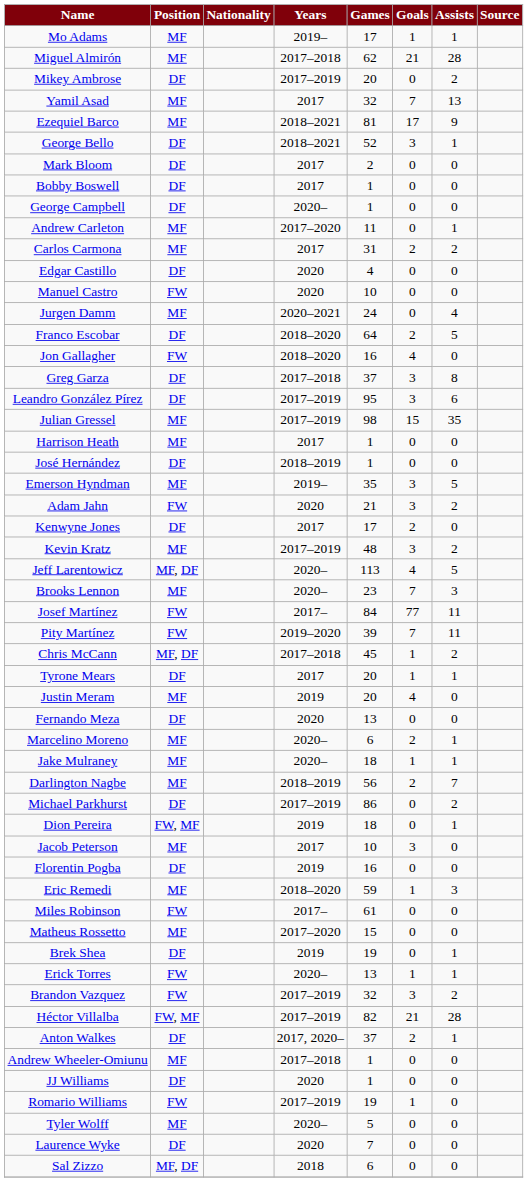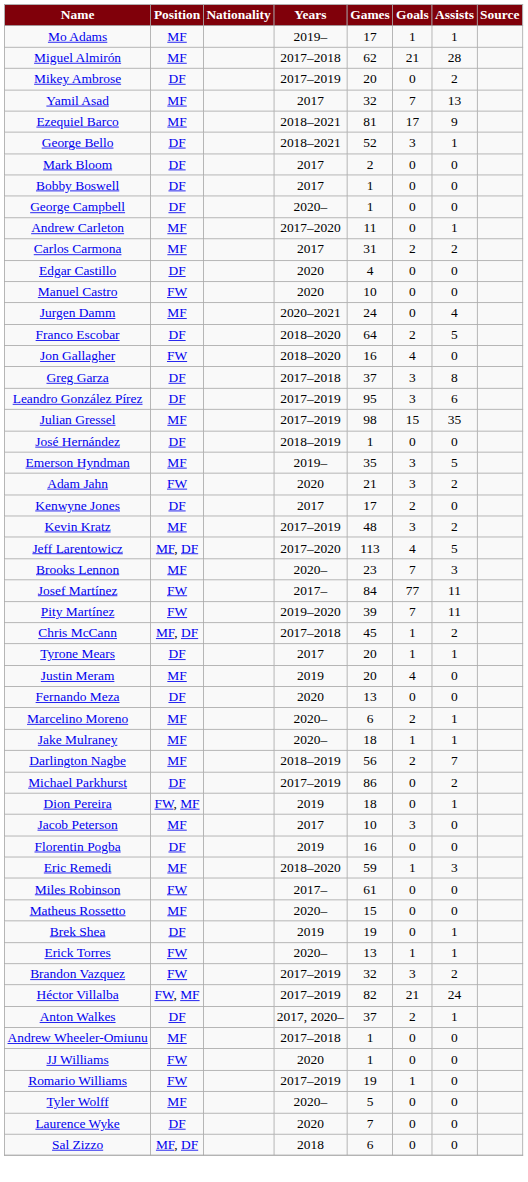 <table class="wikitable sortable" style="text-align:center">
 <tr bgcolor="skyblue">
 <th style="background-color:#80000A; color:#FFFFFF;" scope=col>Name</th>
 <th style="background-color:#80000A; color:#FFFFFF;" scope=col>Position</th>
 <th style="background-color:#80000A; color:#FFFFFF;" scope=col>Nationality</th>
 <th style="background-color:#80000A; color:#FFFFFF;" scope=col>Years</th>
 <th style="background-color:#80000A; color:#FFFFFF;" scope=col>Games</th>
 <th style="background-color:#80000A; color:#FFFFFF;" scope=col>Goals</th>
 <th style="background-color:#80000A; color:#FFFFFF;" scope=col>Assists</th>
 <th style="background-color:#80000A; color:#FFFFFF;" scope=col>Source</th>
 </tr>
 <tr>
 <td align="center"><a href='#'>Mo Adams</a></td>
 <td><a href='#'>MF</a></td>
 <td align=left></td>
 <td>2019–</td>
 <td>17</td>
 <td>1</td>
 <td>1</td>
 <td></td>
 </tr>
 <tr>
 <td align="center"><a href='#'>Miguel Almirón</a></td>
 <td><a href='#'>MF</a></td>
 <td align=left></td>
 <td>2017–2018</td>
 <td>62</td>
 <td>21</td>
 <td>28</td>
 <td></td>
 </tr>
 <tr>
 <td align="center"><a href='#'>Mikey Ambrose</a></td>
 <td><a href='#'>DF</a></td>
 <td align=left></td>
 <td>2017–2019</td>
 <td>20</td>
 <td>0</td>
 <td>2</td>
 <td></td>
 </tr>
 <tr>
 <td align="center"><a href='#'>Yamil Asad</a></td>
 <td><a href='#'>MF</a></td>
 <td align=left></td>
 <td>2017</td>
 <td>32</td>
 <td>7</td>
 <td>13</td>
 <td></td>
 </tr>
 <tr>
 <td align="center"><a href='#'>Ezequiel Barco</a></td>
 <td><a href='#'>MF</a></td>
 <td align=left></td>
 <td>2018–2021</td>
 <td>81</td>
 <td>17</td>
 <td>9</td>
 <td></td>
 </tr>
 <tr>
 <td align="center"><a href='#'>George Bello</a></td>
 <td><a href='#'>DF</a></td>
 <td align=left></td>
 <td>2018–2021</td>
 <td>52</td>
 <td>3</td>
 <td>1</td>
 <td></td>
 </tr>
 <tr>
 <td align="center"><a href='#'>Mark Bloom</a></td>
 <td><a href='#'>DF</a></td>
 <td align=left></td>
 <td>2017</td>
 <td>2</td>
 <td>0</td>
 <td>0</td>
 <td></td>
 </tr>
 <tr>
 <td align="center"><a href='#'>Bobby Boswell</a></td>
 <td><a href='#'>DF</a></td>
 <td align=left></td>
 <td>2017</td>
 <td>1</td>
 <td>0</td>
 <td>0</td>
 <td></td>
 </tr>
 <tr>
 <td align="center"><a href='#'>George Campbell</a></td>
 <td><a href='#'>DF</a></td>
 <td align=left></td>
 <td>2020–</td>
 <td>1</td>
 <td>0</td>
 <td>0</td>
 <td></td>
 </tr>
 <tr>
 <td align="center"><a href='#'>Andrew Carleton</a></td>
 <td><a href='#'>MF</a></td>
 <td align=left></td>
 <td>2017–2020</td>
 <td>11</td>
 <td>0</td>
 <td>1</td>
 <td></td>
 </tr>
 <tr>
 <td align="center"><a href='#'>Carlos Carmona</a></td>
 <td><a href='#'>MF</a></td>
 <td align=left></td>
 <td>2017</td>
 <td>31</td>
 <td>2</td>
 <td>2</td>
 <td></td>
 </tr>
 <tr>
 <td align="center"><a href='#'>Edgar Castillo</a></td>
 <td><a href='#'>DF</a></td>
 <td align=left></td>
 <td>2020</td>
 <td>4</td>
 <td>0</td>
 <td>0</td>
 <td></td>
 </tr>
 <tr>
 <td align="center"><a href='#'>Manuel Castro</a></td>
 <td><a href='#'>FW</a></td>
 <td align=left></td>
 <td>2020</td>
 <td>10</td>
 <td>0</td>
 <td>0</td>
 <td></td>
 </tr>
 <tr>
 <td align="center"><a href='#'>Jurgen Damm</a></td>
 <td><a href='#'>MF</a></td>
 <td align=left></td>
 <td>2020–2021</td>
 <td>24</td>
 <td>0</td>
 <td>4</td>
 <td></td>
 </tr>
 <tr>
 <td align="center"><a href='#'>Franco Escobar</a></td>
 <td><a href='#'>DF</a></td>
 <td align=left></td>
 <td>2018–2020</td>
 <td>64</td>
 <td>2</td>
 <td>5</td>
 <td></td>
 </tr>
 <tr>
 <td align="center"><a href='#'>Jon Gallagher</a></td>
 <td><a href='#'>FW</a></td>
 <td align=left></td>
 <td>2018–2020</td>
 <td>16</td>
 <td>4</td>
 <td>0</td>
 <td></td>
 </tr>
 <tr>
 <td align="center"><a href='#'>Greg Garza</a></td>
 <td><a href='#'>DF</a></td>
 <td align=left></td>
 <td>2017–2018</td>
 <td>37</td>
 <td>3</td>
 <td>8</td>
 <td></td>
 </tr>
 <tr>
 <td align="center"><a href='#'>Leandro González Pírez</a></td>
 <td><a href='#'>DF</a></td>
 <td align=left></td>
 <td>2017–2019</td>
 <td>95</td>
 <td>3</td>
 <td>6</td>
 <td></td>
 </tr>
 <tr>
 <td align="center"><a href='#'>Julian Gressel</a></td>
 <td><a href='#'>MF</a></td>
 <td align=left></td>
 <td>2017–2019</td>
 <td>98</td>
 <td>15</td>
 <td>35</td>
 <td></td>
 </tr>
 <tr>
-<td align="center"><a href='#'>Harrison Heath</a></td>
-<td><a href='#'>MF</a></td>
-<td align=left></td>
-<td>2017</td>
-<td>1</td>
-<td>0</td>
-<td>0</td>
-<td></td>
-</tr>
-<tr>
 <td align="center"><a href='#'>José Hernández</a></td>
 <td><a href='#'>DF</a></td>
 <td align=left></td>
 <td>2018–2019</td>
 <td>1</td>
 <td>0</td>
 <td>0</td>
 <td></td>
 </tr>
 <tr>
 <td align="center"><a href='#'>Emerson Hyndman</a></td>
 <td><a href='#'>MF</a></td>
 <td align=left></td>
 <td>2019–</td>
 <td>35</td>
 <td>3</td>
 <td>5</td>
 <td></td>
 </tr>
 <tr>
 <td align="center"><a href='#'>Adam Jahn</a></td>
 <td><a href='#'>FW</a></td>
 <td align=left></td>
 <td>2020</td>
 <td>21</td>
 <td>3</td>
 <td>2</td>
 <td></td>
 </tr>
 <tr>
 <td align="center"><a href='#'>Kenwyne Jones</a></td>
 <td><a href='#'>DF</a></td>
 <td align=left></td>
 <td>2017</td>
 <td>17</td>
 <td>2</td>
 <td>0</td>
 <td></td>
 </tr>
 <tr>
 <td align="center"><a href='#'>Kevin Kratz</a></td>
 <td><a href='#'>MF</a></td>
 <td align=left></td>
 <td>2017–2019</td>
 <td>48</td>
 <td>3</td>
 <td>2</td>
 <td></td>
 </tr>
 <tr>
 <td align="center"><a href='#'>Jeff Larentowicz</a></td>
 <td><a href='#'>MF</a>, <a href='#'>DF</a></td>
 <td align=left></td>
-<td>2020–</td>
+<td>2017–2020</td>
 <td>113</td>
 <td>4</td>
 <td>5</td>
 <td></td>
 </tr>
 <tr>
 <td align="center"><a href='#'>Brooks Lennon</a></td>
 <td><a href='#'>MF</a></td>
 <td align=left></td>
 <td>2020–</td>
 <td>23</td>
 <td>7</td>
 <td>3</td>
 <td></td>
 </tr>
 <tr>
 <td align="center"><a href='#'>Josef Martínez</a></td>
 <td><a href='#'>FW</a></td>
 <td align=left></td>
 <td>2017–</td>
 <td>84</td>
 <td>77</td>
 <td>11</td>
 <td></td>
 </tr>
 <tr>
 <td align="center"><a href='#'>Pity Martínez</a></td>
 <td><a href='#'>FW</a></td>
 <td align=left></td>
 <td>2019–2020</td>
 <td>39</td>
 <td>7</td>
 <td>11</td>
 <td></td>
 </tr>
 <tr>
 <td align="center"><a href='#'>Chris McCann</a></td>
 <td><a href='#'>MF</a>, <a href='#'>DF</a></td>
 <td align=left></td>
 <td>2017–2018</td>
 <td>45</td>
 <td>1</td>
 <td>2</td>
 <td></td>
 </tr>
 <tr>
 <td align="center"><a href='#'>Tyrone Mears</a></td>
 <td><a href='#'>DF</a></td>
 <td align=left></td>
 <td>2017</td>
 <td>20</td>
 <td>1</td>
 <td>1</td>
 <td></td>
 </tr>
 <tr>
 <td align="center"><a href='#'>Justin Meram</a></td>
 <td><a href='#'>MF</a></td>
 <td align=left></td>
 <td>2019</td>
 <td>20</td>
 <td>4</td>
 <td>0</td>
 <td></td>
 </tr>
 <tr>
 <td align="center"><a href='#'>Fernando Meza</a></td>
 <td><a href='#'>DF</a></td>
 <td align=left></td>
 <td>2020</td>
 <td>13</td>
 <td>0</td>
 <td>0</td>
 <td></td>
 </tr>
 <tr>
 <td align="center"><a href='#'>Marcelino Moreno</a></td>
 <td><a href='#'>MF</a></td>
 <td align=left></td>
 <td>2020–</td>
 <td>6</td>
 <td>2</td>
 <td>1</td>
 <td></td>
 </tr>
 <tr>
 <td align="center"><a href='#'>Jake Mulraney</a></td>
 <td><a href='#'>MF</a></td>
 <td align=left></td>
 <td>2020–</td>
 <td>18</td>
 <td>1</td>
 <td>1</td>
 <td></td>
 </tr>
 <tr>
 <td align="center"><a href='#'>Darlington Nagbe</a></td>
 <td><a href='#'>MF</a></td>
 <td align=left></td>
 <td>2018–2019</td>
 <td>56</td>
 <td>2</td>
 <td>7</td>
 <td></td>
 </tr>
 <tr>
 <td align="center"><a href='#'>Michael Parkhurst</a></td>
 <td><a href='#'>DF</a></td>
 <td align=left></td>
 <td>2017–2019</td>
 <td>86</td>
 <td>0</td>
 <td>2</td>
 <td></td>
 </tr>
 <tr>
 <td align="center"><a href='#'>Dion Pereira</a></td>
 <td><a href='#'>FW</a>, <a href='#'>MF</a></td>
 <td align=left></td>
 <td>2019</td>
 <td>18</td>
 <td>0</td>
 <td>1</td>
 <td></td>
 </tr>
 <tr>
 <td align="center"><a href='#'>Jacob Peterson</a></td>
 <td><a href='#'>MF</a></td>
 <td align=left></td>
 <td>2017</td>
 <td>10</td>
 <td>3</td>
 <td>0</td>
 <td></td>
 </tr>
 <tr>
 <td align="center"><a href='#'>Florentin Pogba</a></td>
 <td><a href='#'>DF</a></td>
 <td align=left></td>
 <td>2019</td>
 <td>16</td>
 <td>0</td>
 <td>0</td>
 <td></td>
 </tr>
 <tr>
 <td align="center"><a href='#'>Eric Remedi</a></td>
 <td><a href='#'>MF</a></td>
 <td align=left></td>
 <td>2018–2020</td>
 <td>59</td>
 <td>1</td>
 <td>3</td>
 <td></td>
 </tr>
 <tr>
 <td align="center"><a href='#'>Miles Robinson</a></td>
 <td><a href='#'>FW</a></td>
 <td align=left></td>
 <td>2017–</td>
 <td>61</td>
 <td>0</td>
 <td>0</td>
 <td></td>
 </tr>
 <tr>
 <td align="center"><a href='#'>Matheus Rossetto</a></td>
 <td><a href='#'>MF</a></td>
 <td align=left></td>
-<td>2017–2020</td>
+<td>2020–</td>
 <td>15</td>
 <td>0</td>
 <td>0</td>
 <td></td>
 </tr>
 <tr>
 <td align="center"><a href='#'>Brek Shea</a></td>
 <td><a href='#'>DF</a></td>
 <td align=left></td>
 <td>2019</td>
 <td>19</td>
 <td>0</td>
 <td>1</td>
 <td></td>
 </tr>
 <tr>
 <td align="center"><a href='#'>Erick Torres</a></td>
 <td><a href='#'>FW</a></td>
 <td align=left></td>
 <td>2020–</td>
 <td>13</td>
 <td>1</td>
 <td>1</td>
 <td></td>
 </tr>
 <tr>
 <td align="center"><a href='#'>Brandon Vazquez</a></td>
 <td><a href='#'>FW</a></td>
 <td align=left></td>
 <td>2017–2019</td>
 <td>32</td>
 <td>3</td>
 <td>2</td>
 <td></td>
 </tr>
 <tr>
 <td align="center"><a href='#'>Héctor Villalba</a></td>
 <td><a href='#'>FW</a>, <a href='#'>MF</a></td>
 <td align=left></td>
 <td>2017–2019</td>
 <td>82</td>
 <td>21</td>
-<td>28</td>
+<td>24</td>
 <td></td>
 </tr>
 <tr>
 <td align="center"><a href='#'>Anton Walkes</a></td>
 <td><a href='#'>DF</a></td>
 <td align=left></td>
 <td>2017, 2020–</td>
 <td>37</td>
 <td>2</td>
 <td>1</td>
 <td></td>
 </tr>
 <tr>
 <td align="center"><a href='#'>Andrew Wheeler-Omiunu</a></td>
 <td><a href='#'>MF</a></td>
 <td align=left></td>
 <td>2017–2018</td>
 <td>1</td>
 <td>0</td>
 <td>0</td>
 <td></td>
 </tr>
 <tr>
 <td align="center"><a href='#'>JJ Williams</a></td>
-<td><a href='#'>DF</a></td>
+<td><a href='#'>FW</a></td>
 <td align=left></td>
 <td>2020</td>
 <td>1</td>
 <td>0</td>
 <td>0</td>
 <td></td>
 </tr>
 <tr>
 <td align="center"><a href='#'>Romario Williams</a></td>
 <td><a href='#'>FW</a></td>
 <td align=left></td>
 <td>2017–2019</td>
 <td>19</td>
 <td>1</td>
 <td>0</td>
 <td></td>
 </tr>
 <tr>
 <td align="center"><a href='#'>Tyler Wolff</a></td>
 <td><a href='#'>MF</a></td>
 <td align=left></td>
 <td>2020–</td>
 <td>5</td>
 <td>0</td>
 <td>0</td>
 <td></td>
 </tr>
 <tr>
 <td align="center"><a href='#'>Laurence Wyke</a></td>
 <td><a href='#'>DF</a></td>
 <td align=left></td>
 <td>2020</td>
 <td>7</td>
 <td>0</td>
 <td>0</td>
 <td></td>
 </tr>
 <tr>
 <td align="center"><a href='#'>Sal Zizzo</a></td>
 <td><a href='#'>MF</a>, <a href='#'>DF</a></td>
 <td align=left></td>
 <td>2018</td>
 <td>6</td>
 <td>0</td>
 <td>0</td>
 <td></td>
 </tr>
 <tr>
 </tr>
 </table>
